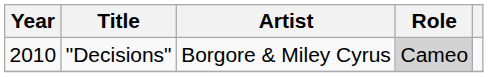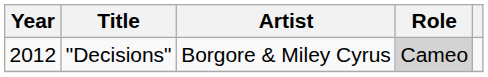 <table class="wikitable sortable">
 <tr>
 <th>Year</th>
 <th>Title</th>
 <th>Artist</th>
 <th>Role</th>
 <th class="unsortable"></th>
 </tr>
 <tr>
-<td>2010</td>
+<td>2012</td>
 <td>"Decisions"</td>
 <td>Borgore & Miley Cyrus</td>
 <td style="background: lightgrey;">Cameo</td>
 <td></td>
 </tr>
 <tr>
 </tr>
 </table>
